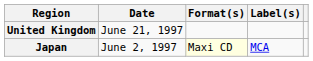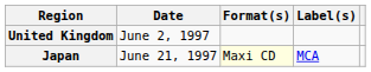 <table class="wikitable plainrowheaders">
 <tr>
 <th scope="col">Region</th>
 <th scope="col">Date</th>
 <th scope="col">Format(s)</th>
 <th scope="col">Label(s)</th>
 <th scope="col"></th>
 </tr>
 <tr>
 <th scope="row">United Kingdom</th>
-<td>June 21, 1997</td>
+<td>June 2, 1997</td>
 <td></td>
 <td></td>
 <td></td>
 </tr>
 <tr>
 <th scope="row">Japan</th>
-<td>June 2, 1997</td>
+<td>June 21, 1997</td>
 <td style="background: lightyellow;">Maxi CD</td>
 <td><a href='#'>MCA</a></td>
 <td></td>
 </tr>
 </table>
